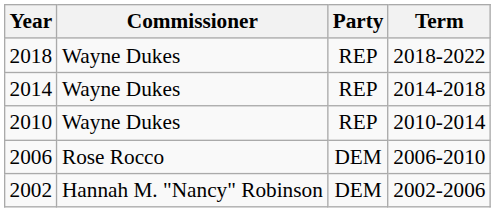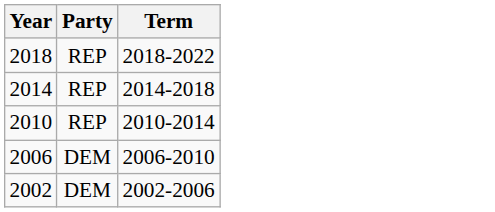 <table class="wikitable">
 <tr>
 <th>Year</th>
-<th>Commissioner</th>
 <th>Party</th>
 <th>Term</th>
 </tr>
 <tr>
 <td>2018</td>
-<td>Wayne Dukes</td>
 <td style="text-align:center;" >REP</td>
 <td>2018-2022</td>
 </tr>
 <tr>
 <td>2014</td>
-<td>Wayne Dukes</td>
 <td style="text-align:center;" >REP</td>
 <td>2014-2018</td>
 </tr>
 <tr>
 <td>2010</td>
-<td>Wayne Dukes</td>
 <td style="text-align:center;" >REP</td>
 <td>2010-2014</td>
 </tr>
 <tr>
 <td>2006</td>
-<td>Rose Rocco</td>
 <td style="text-align:center;" >DEM</td>
 <td>2006-2010</td>
 </tr>
 <tr>
 <td>2002</td>
-<td>Hannah M. "Nancy" Robinson</td>
 <td style="text-align:center;" >DEM</td>
 <td>2002-2006</td>
 </tr>
 </table>
